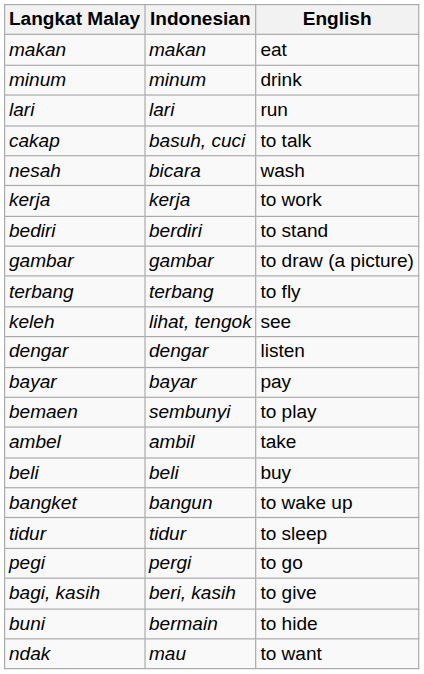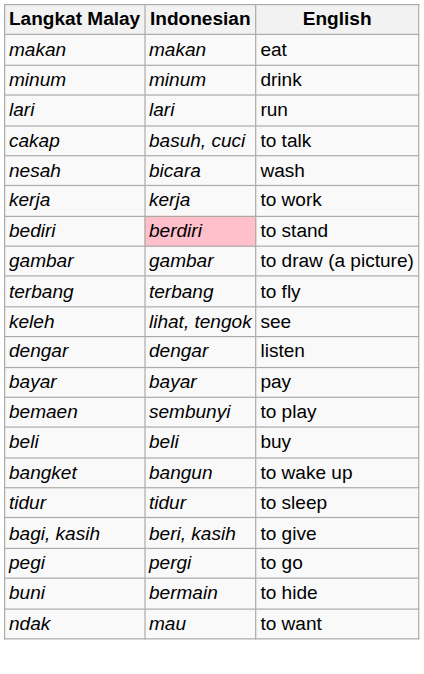 <table class="wikitable">
 <tr>
 <th>Langkat Malay</th>
 <th>Indonesian</th>
 <th>English</th>
 </tr>
 <tr>
 <td><em>makan</em></td>
 <td><em>makan</em></td>
 <td>eat</td>
 </tr>
 <tr>
 <td><em>minum</em></td>
 <td><em>minum</em></td>
 <td>drink</td>
 </tr>
 <tr>
 <td><em>lari</em></td>
 <td><em>lari</em></td>
 <td>run</td>
 </tr>
 <tr>
 <td><em>cakap</em></td>
 <td><em>basuh, cuci</em></td>
 <td>to talk</td>
 </tr>
 <tr>
 <td><em>nesah</em></td>
 <td><em>bicara</em></td>
 <td>wash</td>
 </tr>
 <tr>
 <td><em>kerja</em></td>
 <td><em>kerja</em></td>
 <td>to work</td>
 </tr>
 <tr>
 <td><em>bediri</em></td>
-<td><em>berdiri</em></td>
+<td style="background: pink;"><em>berdiri</em></td>
 <td>to stand</td>
 </tr>
 <tr>
 <td><em>gambar</em></td>
 <td><em>gambar</em></td>
 <td>to draw (a picture)</td>
 </tr>
 <tr>
 <td><em>terbang</em></td>
 <td><em>terbang</em></td>
 <td>to fly</td>
 </tr>
 <tr>
 <td><em>keleh</em></td>
 <td><em>lihat, tengok</em></td>
 <td>see</td>
 </tr>
 <tr>
 <td><em>dengar</em></td>
 <td><em>dengar</em></td>
 <td>listen</td>
 </tr>
 <tr>
 <td><em>bayar</em></td>
 <td><em>bayar</em></td>
 <td>pay</td>
 </tr>
 <tr>
 <td><em>bemaen</em></td>
 <td><em>sembunyi</em></td>
 <td>to play</td>
 </tr>
 <tr>
-<td><em>ambel</em></td>
-<td><em>ambil</em></td>
-<td>take</td>
-</tr>
-<tr>
 <td><em>beli</em></td>
 <td><em>beli</em></td>
 <td>buy</td>
 </tr>
 <tr>
 <td><em>bangket</em></td>
 <td><em>bangun</em></td>
 <td>to wake up</td>
 </tr>
 <tr>
 <td><em>tidur</em></td>
 <td><em>tidur</em></td>
 <td>to sleep</td>
 </tr>
 <tr>
+<td><em>bagi, kasih</em></td>
+<td><em>beri, kasih</em></td>
+<td>to give</td>
+</tr>
+<tr>
 <td><em>pegi</em></td>
 <td><em>pergi</em></td>
 <td>to go</td>
-</tr>
-<tr>
-<td><em>bagi, kasih</em></td>
-<td><em>beri, kasih</em></td>
-<td>to give</td>
 </tr>
 <tr>
 <td><em>buni</em></td>
 <td><em>bermain</em></td>
 <td>to hide</td>
 </tr>
 <tr>
 <td><em>ndak</em></td>
 <td><em>mau</em></td>
 <td>to want</td>
 </tr>
 </table>
